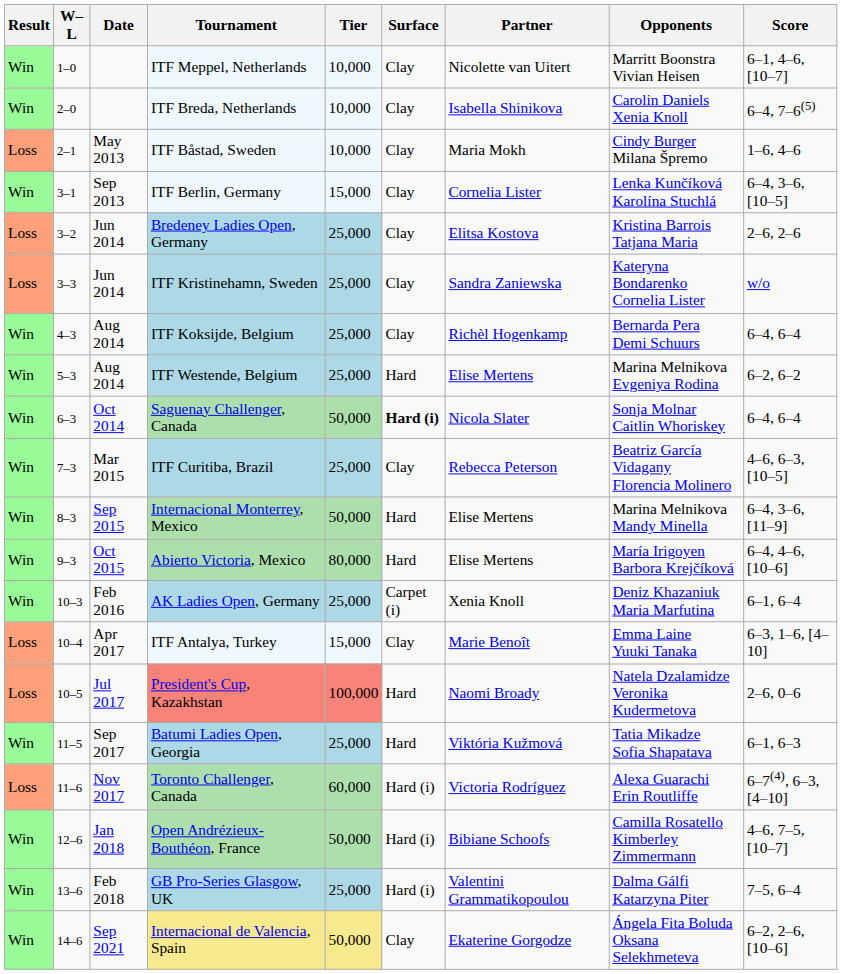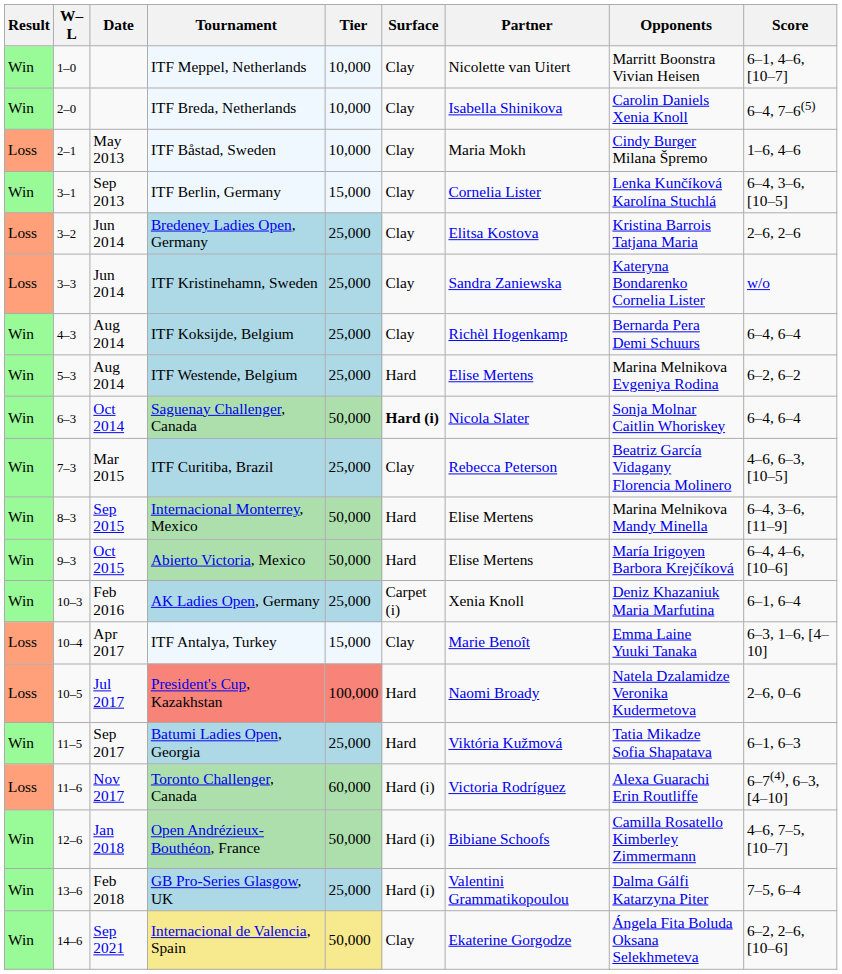 <table class="sortable wikitable">
 <tr>
 <th>Result</th>
 <th class="unsortable">W–L</th>
 <th>Date</th>
 <th>Tournament</th>
 <th>Tier</th>
 <th>Surface</th>
 <th>Partner</th>
 <th>Opponents</th>
 <th class="unsortable">Score</th>
 </tr>
 <tr>
 <td bgcolor="98FB98">Win</td>
 <td><small>1–0</small></td>
 <td></td>
 <td style="background:#f0f8ff;">ITF Meppel, Netherlands</td>
 <td style="background:#f0f8ff;">10,000</td>
 <td>Clay</td>
 <td> Nicolette van Uitert</td>
 <td> Marritt Boonstra <br>  Vivian Heisen</td>
 <td>6–1, 4–6, [10–7]</td>
 </tr>
 <tr>
 <td bgcolor="98FB98">Win</td>
 <td><small>2–0</small></td>
 <td></td>
 <td style="background:#f0f8ff;">ITF Breda, Netherlands</td>
 <td style="background:#f0f8ff;">10,000</td>
 <td>Clay</td>
 <td> <a href='#'>Isabella Shinikova</a></td>
 <td> <a href='#'>Carolin Daniels</a> <br>  <a href='#'>Xenia Knoll</a></td>
 <td>6–4, 7–6<sup>(5)</sup></td>
 </tr>
 <tr>
 <td bgcolor="FFA07A">Loss</td>
 <td><small>2–1</small></td>
 <td>May 2013</td>
 <td style="background:#f0f8ff;">ITF Båstad, Sweden</td>
 <td style="background:#f0f8ff;">10,000</td>
 <td>Clay</td>
 <td> Maria Mokh</td>
 <td> <a href='#'>Cindy Burger</a> <br>  Milana Špremo</td>
 <td>1–6, 4–6</td>
 </tr>
 <tr>
 <td bgcolor="98FB98">Win</td>
 <td><small>3–1</small></td>
 <td>Sep 2013</td>
 <td style="background:#f0f8ff;">ITF Berlin, Germany</td>
 <td style="background:#f0f8ff;">15,000</td>
 <td>Clay</td>
 <td> <a href='#'>Cornelia Lister</a></td>
 <td> <a href='#'>Lenka Kunčíková</a> <br>  <a href='#'>Karolína Stuchlá</a></td>
 <td>6–4, 3–6, [10–5]</td>
 </tr>
 <tr>
 <td bgcolor="FFA07A">Loss</td>
 <td><small>3–2</small></td>
 <td>Jun 2014</td>
 <td bgcolor="lightblue"><a href='#'>Bredeney Ladies Open</a>, Germany</td>
 <td bgcolor="lightblue">25,000</td>
 <td>Clay</td>
 <td> <a href='#'>Elitsa Kostova</a></td>
 <td> <a href='#'>Kristina Barrois</a> <br>  <a href='#'>Tatjana Maria</a></td>
 <td>2–6, 2–6</td>
 </tr>
 <tr>
 <td bgcolor="FFA07A">Loss</td>
 <td><small>3–3</small></td>
 <td>Jun 2014</td>
 <td bgcolor="lightblue">ITF Kristinehamn, Sweden</td>
 <td bgcolor="lightblue">25,000</td>
 <td>Clay</td>
 <td> <a href='#'>Sandra Zaniewska</a></td>
 <td> <a href='#'>Kateryna Bondarenko</a> <br>  <a href='#'>Cornelia Lister</a></td>
 <td><a href='#'>w/o</a></td>
 </tr>
 <tr>
 <td bgcolor="98FB98">Win</td>
 <td><small>4–3</small></td>
 <td>Aug 2014</td>
 <td bgcolor="lightblue">ITF Koksijde, Belgium</td>
 <td bgcolor="lightblue">25,000</td>
 <td>Clay</td>
 <td> <a href='#'>Richèl Hogenkamp</a></td>
 <td> <a href='#'>Bernarda Pera</a> <br>  <a href='#'>Demi Schuurs</a></td>
 <td>6–4, 6–4</td>
 </tr>
 <tr>
 <td bgcolor="98FB98">Win</td>
 <td><small>5–3</small></td>
 <td>Aug 2014</td>
 <td bgcolor="lightblue">ITF Westende, Belgium</td>
 <td bgcolor="lightblue">25,000</td>
 <td>Hard</td>
 <td> <a href='#'>Elise Mertens</a></td>
 <td> Marina Melnikova <br>  <a href='#'>Evgeniya Rodina</a></td>
 <td>6–2, 6–2</td>
 </tr>
 <tr>
 <td bgcolor="98FB98">Win</td>
 <td><small>6–3</small></td>
 <td><a href='#'>Oct 2014</a></td>
 <td style="background:#addfad;"><a href='#'>Saguenay Challenger</a>, Canada</td>
 <td style="background:#addfad;">50,000</td>
 <td><strong>Hard (i)</strong></td>
 <td> <a href='#'>Nicola Slater</a></td>
 <td> <a href='#'>Sonja Molnar</a> <br>  <a href='#'>Caitlin Whoriskey</a></td>
 <td>6–4, 6–4</td>
 </tr>
 <tr>
 <td bgcolor="98FB98">Win</td>
 <td><small>7–3</small></td>
 <td>Mar 2015</td>
 <td bgcolor="lightblue">ITF Curitiba, Brazil</td>
 <td bgcolor="lightblue">25,000</td>
 <td>Clay</td>
 <td> <a href='#'>Rebecca Peterson</a></td>
 <td> <a href='#'>Beatriz García Vidagany</a> <br>  <a href='#'>Florencia Molinero</a></td>
 <td>4–6, 6–3, [10–5]</td>
 </tr>
 <tr>
 <td bgcolor="98FB98">Win</td>
 <td><small>8–3</small></td>
 <td><a href='#'>Sep 2015</a></td>
 <td style="background:#addfad;"><a href='#'>Internacional Monterrey</a>, Mexico</td>
 <td style="background:#addfad;">50,000</td>
 <td>Hard</td>
 <td> Elise Mertens</td>
 <td> Marina Melnikova <br>  <a href='#'>Mandy Minella</a></td>
 <td>6–4, 3–6, [11–9]</td>
 </tr>
 <tr>
 <td bgcolor="98FB98">Win</td>
 <td><small>9–3</small></td>
 <td><a href='#'>Oct 2015</a></td>
 <td style="background:#addfad;"><a href='#'>Abierto Victoria</a>, Mexico</td>
-<td style="background:#addfad;">80,000</td>
+<td style="background:#addfad;">50,000</td>
 <td>Hard</td>
 <td> Elise Mertens</td>
 <td> <a href='#'>María Irigoyen</a> <br>  <a href='#'>Barbora Krejčíková</a></td>
 <td>6–4, 4–6, [10–6]</td>
 </tr>
 <tr>
 <td bgcolor="98FB98">Win</td>
 <td><small>10–3</small></td>
 <td>Feb 2016</td>
 <td style="background:lightblue;"><a href='#'>AK Ladies Open</a>, Germany</td>
 <td style="background:lightblue;">25,000</td>
 <td>Carpet (i)</td>
 <td> Xenia Knoll</td>
 <td> <a href='#'>Deniz Khazaniuk</a> <br>  <a href='#'>Maria Marfutina</a></td>
 <td>6–1, 6–4</td>
 </tr>
 <tr>
 <td style="background:#ffa07a;">Loss</td>
 <td><small>10–4</small></td>
 <td>Apr 2017</td>
 <td bgcolor="#f0f8ff">ITF Antalya, Turkey</td>
 <td bgcolor="#f0f8ff">15,000</td>
 <td>Clay</td>
 <td> <a href='#'>Marie Benoît</a></td>
 <td> <a href='#'>Emma Laine</a> <br>  <a href='#'>Yuuki Tanaka</a></td>
 <td>6–3, 1–6, [4–10]</td>
 </tr>
 <tr>
 <td bgcolor="FFA07A">Loss</td>
 <td><small>10–5</small></td>
 <td><a href='#'>Jul 2017</a></td>
 <td style="background:#f88379;"><a href='#'>President's Cup</a>, Kazakhstan</td>
 <td style="background:#f88379;">100,000</td>
 <td>Hard</td>
 <td> <a href='#'>Naomi Broady</a></td>
 <td> <a href='#'>Natela Dzalamidze</a> <br>  <a href='#'>Veronika Kudermetova</a></td>
 <td>2–6, 0–6</td>
 </tr>
 <tr>
 <td style="background:#98fb98;">Win</td>
 <td><small>11–5</small></td>
 <td>Sep 2017</td>
 <td style="background:lightblue;"><a href='#'>Batumi Ladies Open</a>, Georgia</td>
 <td style="background:lightblue;">25,000</td>
 <td>Hard</td>
 <td> <a href='#'>Viktória Kužmová</a></td>
 <td> <a href='#'>Tatia Mikadze</a> <br>  <a href='#'>Sofia Shapatava</a></td>
 <td>6–1, 6–3</td>
 </tr>
 <tr>
 <td style="background:#ffa07a;">Loss</td>
 <td><small>11–6</small></td>
 <td><a href='#'>Nov 2017</a></td>
 <td style="background:#addfad;"><a href='#'>Toronto Challenger</a>, Canada</td>
 <td style="background:#addfad;">60,000</td>
 <td>Hard (i)</td>
 <td> <a href='#'>Victoria Rodríguez</a></td>
 <td> <a href='#'>Alexa Guarachi</a> <br>  <a href='#'>Erin Routliffe</a></td>
 <td>6–7<sup>(4)</sup>, 6–3, [4–10]</td>
 </tr>
 <tr>
 <td style="background:#98fb98;">Win</td>
 <td><small>12–6</small></td>
 <td><a href='#'>Jan 2018</a></td>
 <td style="background:#addfad;"><a href='#'>Open Andrézieux-Bouthéon</a>, France</td>
 <td style="background:#addfad;">50,000</td>
 <td>Hard (i)</td>
 <td> <a href='#'>Bibiane Schoofs</a></td>
 <td> <a href='#'>Camilla Rosatello</a> <br>  <a href='#'>Kimberley Zimmermann</a></td>
 <td>4–6, 7–5, [10–7]</td>
 </tr>
 <tr>
 <td style="background:#98fb98;">Win</td>
 <td><small>13–6</small></td>
 <td>Feb 2018</td>
 <td style="background:lightblue;"><a href='#'>GB Pro-Series Glasgow</a>, UK</td>
 <td style="background:lightblue;">25,000</td>
 <td>Hard (i)</td>
 <td> <a href='#'>Valentini Grammatikopoulou</a></td>
 <td> <a href='#'>Dalma Gálfi</a> <br>  <a href='#'>Katarzyna Piter</a></td>
 <td>7–5, 6–4</td>
 </tr>
 <tr>
 <td style="background:#98fb98;">Win</td>
 <td><small>14–6</small></td>
 <td><a href='#'>Sep 2021</a></td>
 <td style="background:#f7e98e;"><a href='#'>Internacional de Valencia</a>, Spain</td>
 <td style="background:#f7e98e;">50,000</td>
 <td>Clay</td>
 <td> <a href='#'>Ekaterine Gorgodze</a></td>
 <td> <a href='#'>Ángela Fita Boluda</a> <br>  <a href='#'>Oksana Selekhmeteva</a></td>
 <td>6–2, 2–6, [10–6]</td>
 </tr>
 </table>
